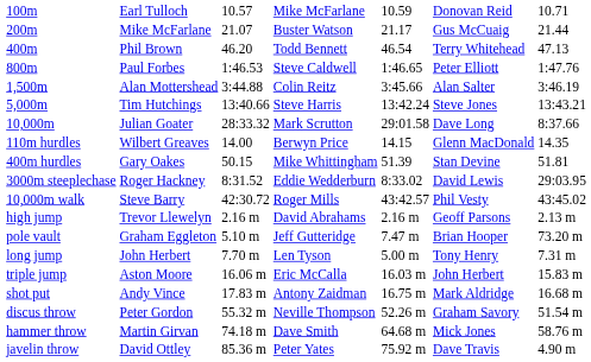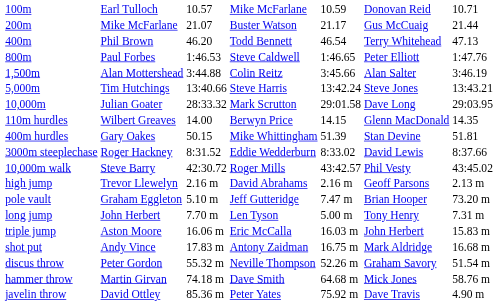 <table>
 <tr>
 <td><a href='#'>100m</a></td>
 <td><a href='#'>Earl Tulloch</a></td>
 <td>10.57</td>
 <td><a href='#'>Mike McFarlane</a></td>
 <td>10.59</td>
 <td><a href='#'>Donovan Reid</a></td>
 <td>10.71</td>
 </tr>
 <tr>
 <td><a href='#'>200m</a></td>
 <td><a href='#'>Mike McFarlane</a></td>
 <td>21.07</td>
 <td><a href='#'>Buster Watson</a></td>
 <td>21.17</td>
 <td> <a href='#'>Gus McCuaig</a></td>
 <td>21.44</td>
 </tr>
 <tr>
 <td><a href='#'>400m</a></td>
 <td><a href='#'>Phil Brown</a></td>
 <td>46.20</td>
 <td><a href='#'>Todd Bennett</a></td>
 <td>46.54</td>
 <td><a href='#'>Terry Whitehead</a></td>
 <td>47.13</td>
 </tr>
 <tr>
 <td><a href='#'>800m</a></td>
 <td> <a href='#'>Paul Forbes</a></td>
 <td>1:46.53</td>
 <td><a href='#'>Steve Caldwell</a></td>
 <td>1:46.65</td>
 <td><a href='#'>Peter Elliott</a></td>
 <td>1:47.76</td>
 </tr>
 <tr>
 <td><a href='#'>1,500m</a></td>
 <td><a href='#'>Alan Mottershead</a></td>
 <td>3:44.88</td>
 <td><a href='#'>Colin Reitz</a></td>
 <td>3:45.66</td>
 <td><a href='#'>Alan Salter</a></td>
 <td>3:46.19</td>
 </tr>
 <tr>
 <td><a href='#'>5,000m</a></td>
 <td><a href='#'>Tim Hutchings</a></td>
 <td>13:40.66</td>
 <td><a href='#'>Steve Harris</a></td>
 <td>13:42.24</td>
 <td> <a href='#'>Steve Jones</a></td>
 <td>13:43.21</td>
 </tr>
 <tr>
 <td><a href='#'>10,000m</a></td>
 <td><a href='#'>Julian Goater</a></td>
 <td>28:33.32</td>
 <td><a href='#'>Mark Scrutton</a></td>
 <td>29:01.58</td>
 <td><a href='#'>Dave Long</a></td>
-<td>8:37.66</td>
+<td>29:03.95</td>
 </tr>
 <tr>
 <td><a href='#'>110m hurdles</a></td>
 <td><a href='#'>Wilbert Greaves</a></td>
 <td>14.00</td>
 <td> <a href='#'>Berwyn Price</a></td>
 <td>14.15</td>
 <td> <a href='#'>Glenn MacDonald</a></td>
 <td>14.35</td>
 </tr>
 <tr>
 <td><a href='#'>400m hurdles</a></td>
 <td><a href='#'>Gary Oakes</a></td>
 <td>50.15</td>
 <td><a href='#'>Mike Whittingham</a></td>
 <td>51.39</td>
 <td> <a href='#'>Stan Devine</a></td>
 <td>51.81</td>
 </tr>
 <tr>
 <td><a href='#'>3000m steeplechase</a></td>
 <td> <a href='#'>Roger Hackney</a></td>
 <td>8:31.52</td>
 <td><a href='#'>Eddie Wedderburn</a></td>
 <td>8:33.02</td>
 <td><a href='#'>David Lewis</a></td>
-<td>29:03.95</td>
+<td>8:37.66</td>
 </tr>
 <tr>
 <td><a href='#'>10,000m walk</a></td>
 <td> <a href='#'>Steve Barry</a></td>
 <td>42:30.72</td>
 <td><a href='#'>Roger Mills</a></td>
 <td>43:42.57</td>
 <td><a href='#'>Phil Vesty</a></td>
 <td>43:45.02</td>
 </tr>
 <tr>
 <td><a href='#'>high jump</a></td>
 <td> <a href='#'>Trevor Llewelyn</a></td>
 <td>2.16 m</td>
 <td><a href='#'>David Abrahams</a></td>
 <td>2.16 m</td>
 <td> <a href='#'>Geoff Parsons</a></td>
 <td>2.13 m</td>
 </tr>
 <tr>
 <td><a href='#'>pole vault</a></td>
 <td> <a href='#'>Graham Eggleton</a></td>
 <td>5.10 m</td>
 <td><a href='#'>Jeff Gutteridge</a></td>
 <td>7.47 m</td>
 <td><a href='#'>Brian Hooper</a></td>
 <td>73.20 m</td>
 </tr>
 <tr>
 <td><a href='#'>long jump</a></td>
 <td><a href='#'>John Herbert</a></td>
 <td>7.70 m</td>
 <td><a href='#'>Len Tyson</a></td>
 <td>5.00 m</td>
 <td><a href='#'>Tony Henry</a></td>
 <td>7.31 m</td>
 </tr>
 <tr>
 <td><a href='#'>triple jump</a></td>
 <td><a href='#'>Aston Moore</a></td>
 <td>16.06 m</td>
 <td><a href='#'>Eric McCalla</a></td>
 <td>16.03 m</td>
 <td><a href='#'>John Herbert</a></td>
 <td>15.83 m</td>
 </tr>
 <tr>
 <td><a href='#'>shot put</a></td>
 <td><a href='#'>Andy Vince</a></td>
 <td>17.83 m</td>
 <td><a href='#'>Antony Zaidman</a></td>
 <td>16.75 m</td>
 <td><a href='#'>Mark Aldridge</a></td>
 <td>16.68 m</td>
 </tr>
 <tr>
 <td><a href='#'>discus throw</a></td>
 <td><a href='#'>Peter Gordon</a></td>
 <td>55.32 m</td>
 <td><a href='#'>Neville Thompson</a></td>
 <td>52.26 m</td>
 <td><a href='#'>Graham Savory</a></td>
 <td>51.54 m</td>
 </tr>
 <tr>
 <td><a href='#'>hammer throw</a></td>
 <td><a href='#'>Martin Girvan</a></td>
 <td>74.18 m</td>
 <td><a href='#'>Dave Smith</a></td>
 <td>64.68 m</td>
 <td><a href='#'>Mick Jones</a></td>
 <td>58.76 m</td>
 </tr>
 <tr>
 <td><a href='#'>javelin throw</a></td>
 <td><a href='#'>David Ottley</a></td>
 <td>85.36 m</td>
 <td><a href='#'>Peter Yates</a></td>
 <td>75.92 m</td>
 <td><a href='#'>Dave Travis</a></td>
 <td>4.90 m</td>
 </tr>
 </table>
